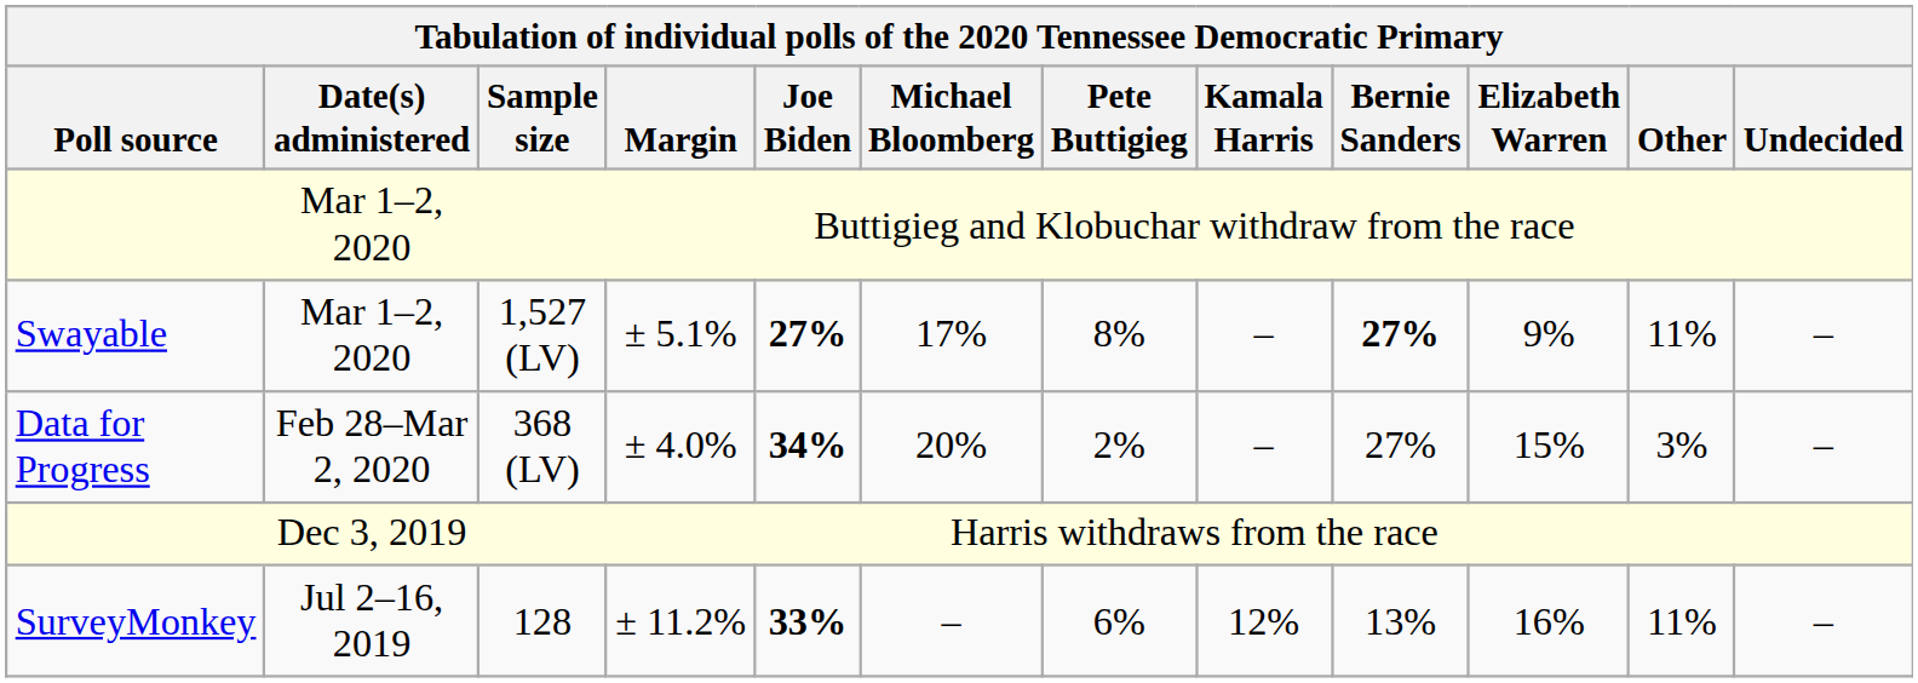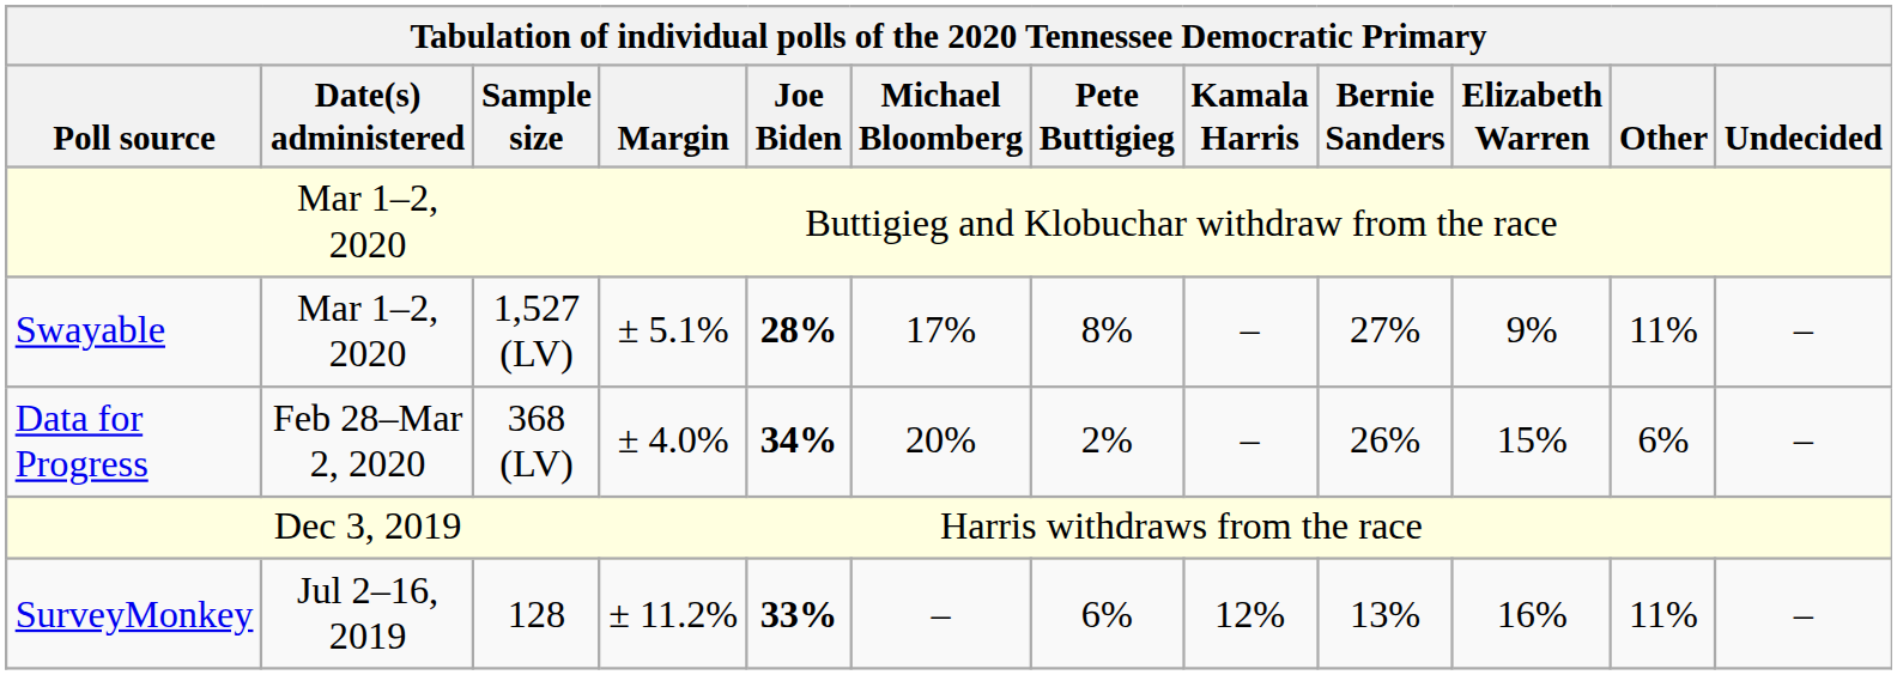 <table class="wikitable mw-collapsed mw-collapsible" style="font-size:90%;text-align:center;">
 <tr style="vertical-align:bottom; font-size:90%;">
 <th colspan="17">Tabulation of individual polls of the 2020 Tennessee Democratic Primary</th>
 </tr>
 <tr valign=bottom style="font-size:90%;">
 <th>Poll source</th>
 <th>Date(s)<br>administered</th>
 <th>Sample<br>size</th>
 <th>Margin<br></th>
 <th>Joe<br>Biden</th>
 <th>Michael<br>Bloomberg</th>
 <th>Pete<br>Buttigieg</th>
 <th>Kamala<br>Harris</th>
 <th>Bernie<br>Sanders</th>
 <th>Elizabeth<br>Warren</th>
 <th>Other</th>
 <th>Undecided</th>
 </tr>
 <tr style="background:lightyellow;">
 <td style="border-right-style:hidden;"></td>
 <td style="border-right-style:hidden;">Mar 1–2, 2020</td>
 <td colspan="11">Buttigieg and Klobuchar withdraw from the race</td>
 </tr>
 <tr>
 <td style="text-align:left;"><a href='#'>Swayable</a></td>
 <td>Mar 1–2, 2020</td>
 <td>1,527 (LV)</td>
 <td>± 5.1%</td>
-<td><strong>27%</strong></td>
+<td><strong>28%</strong></td>
 <td>17%</td>
 <td>8%</td>
 <td>–</td>
-<td><strong>27%</strong></td>
+<td>27%</td>
 <td>9%</td>
 <td>11%</td>
 <td>–</td>
 </tr>
 <tr>
 <td style="text-align:left;"><a href='#'>Data for Progress</a></td>
 <td>Feb 28–Mar 2, 2020</td>
 <td>368 (LV)</td>
 <td>± 4.0%</td>
 <td><strong>34%</strong></td>
 <td>20%</td>
 <td>2%</td>
 <td>–</td>
-<td>27%</td>
+<td>26%</td>
 <td>15%</td>
-<td>3%</td>
+<td>6%</td>
 <td>–</td>
 </tr>
 <tr style="background:lightyellow;">
 <td style="border-right-style:hidden;"></td>
 <td style="border-right-style:hidden;">Dec 3, 2019</td>
 <td colspan="11">Harris withdraws from the race</td>
 </tr>
 <tr>
 <td style="text-align:left;"><a href='#'>SurveyMonkey</a></td>
 <td>Jul 2–16, 2019</td>
 <td>128</td>
 <td>± 11.2%</td>
 <td><strong>33%</strong></td>
 <td>–</td>
 <td>6%</td>
 <td>12%</td>
 <td>13%</td>
 <td>16%</td>
 <td>11%</td>
 <td>–</td>
 </tr>
 </table>
